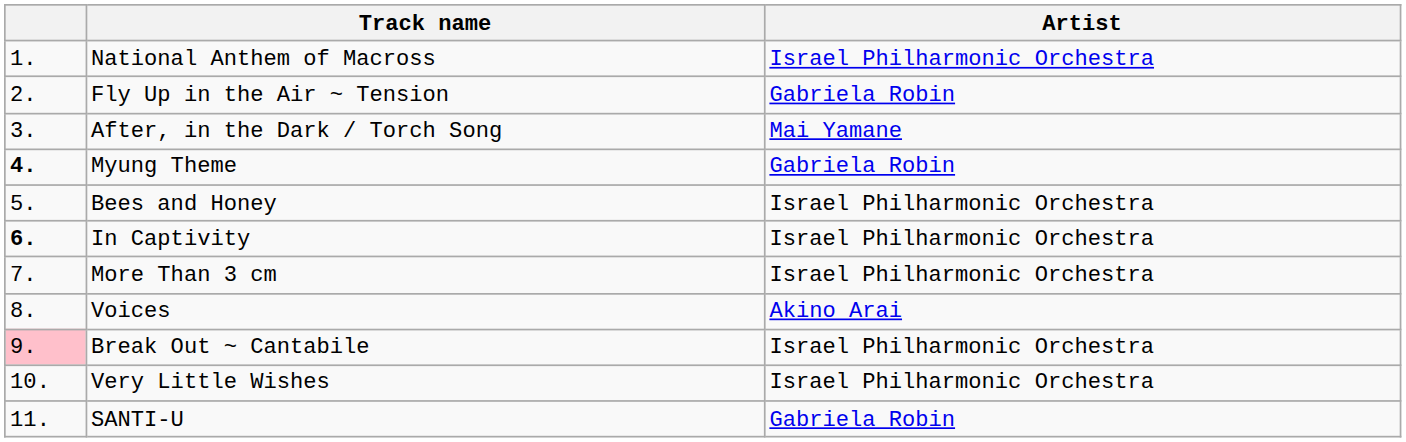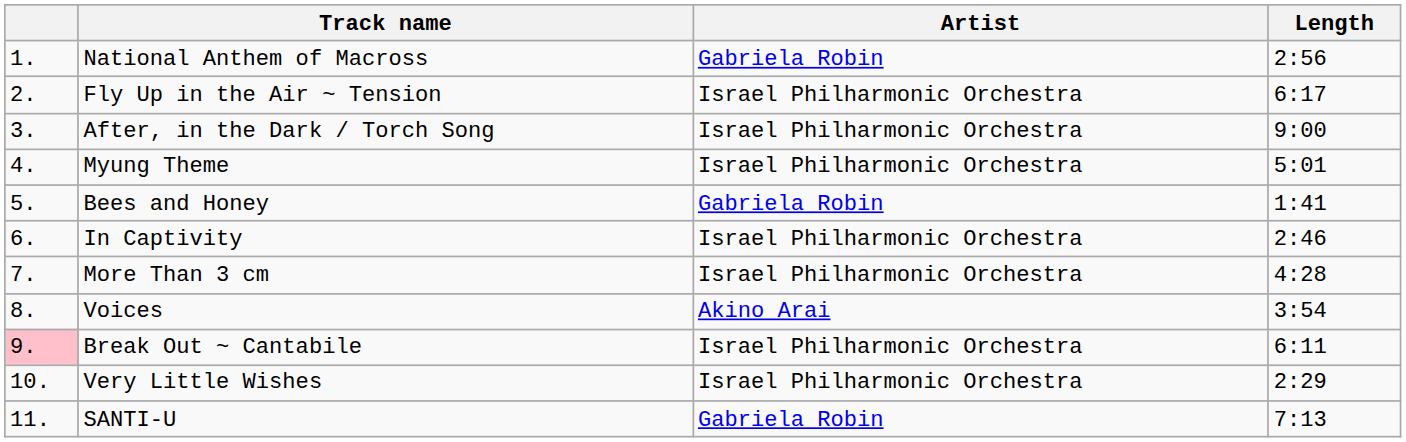 <table class="wikitable" style="width:65%;">
 <tr>
 <th></th>
 <th>Track name</th>
 <th>Artist</th>
+<th>Length</th>
 </tr>
 <tr>
 <td>1.</td>
 <td>National Anthem of Macross</td>
-<td><a href='#'>Israel Philharmonic Orchestra</a></td>
+<td><a href='#'>Gabriela Robin</a></td>
+<td>2:56</td>
 </tr>
 <tr>
 <td>2.</td>
 <td>Fly Up in the Air ~ Tension</td>
-<td><a href='#'>Gabriela Robin</a></td>
+<td>Israel Philharmonic Orchestra</td>
+<td>6:17</td>
 </tr>
 <tr>
 <td>3.</td>
 <td>After, in the Dark / Torch Song</td>
-<td><a href='#'>Mai Yamane</a></td>
+<td>Israel Philharmonic Orchestra</td>
+<td>9:00</td>
 </tr>
 <tr>
-<td><strong>4.</strong></td>
+<td>4.</td>
 <td>Myung Theme</td>
-<td><a href='#'>Gabriela Robin</a></td>
+<td>Israel Philharmonic Orchestra</td>
+<td>5:01</td>
 </tr>
 <tr>
 <td>5.</td>
 <td>Bees and Honey</td>
-<td>Israel Philharmonic Orchestra</td>
+<td><a href='#'>Gabriela Robin</a></td>
+<td>1:41</td>
 </tr>
 <tr>
-<td><strong>6.</strong></td>
+<td>6.</td>
 <td>In Captivity</td>
 <td>Israel Philharmonic Orchestra</td>
+<td>2:46</td>
 </tr>
 <tr>
 <td>7.</td>
 <td>More Than 3 cm</td>
 <td>Israel Philharmonic Orchestra</td>
+<td>4:28</td>
 </tr>
 <tr>
 <td>8.</td>
 <td>Voices</td>
 <td><a href='#'>Akino Arai</a></td>
+<td>3:54</td>
 </tr>
 <tr>
 <td style="background: pink;">9.</td>
 <td>Break Out ~ Cantabile</td>
 <td>Israel Philharmonic Orchestra</td>
+<td>6:11</td>
 </tr>
 <tr>
 <td>10.</td>
 <td>Very Little Wishes</td>
 <td>Israel Philharmonic Orchestra</td>
+<td>2:29</td>
 </tr>
 <tr>
 <td>11.</td>
 <td>SANTI-U</td>
 <td><a href='#'>Gabriela Robin</a></td>
+<td>7:13</td>
 </tr>
 </table>
